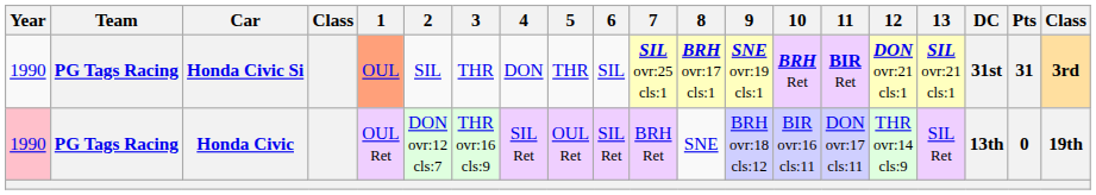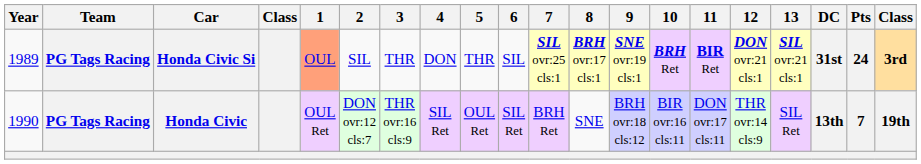 <table class="wikitable" style="text-align:center; font-size:85%">
 <tr>
 <th>Year</th>
 <th>Team</th>
 <th>Car</th>
 <th>Class</th>
 <th>1</th>
 <th>2</th>
 <th>3</th>
 <th>4</th>
 <th>5</th>
 <th>6</th>
 <th>7</th>
 <th>8</th>
 <th>9</th>
 <th>10</th>
 <th>11</th>
 <th>12</th>
 <th>13</th>
 <th>DC</th>
 <th>Pts</th>
 <th>Class</th>
 </tr>
 <tr>
-<td><a href='#'>1990</a></td>
+<td><a href='#'>1989</a></td>
 <th><a href='#'>PG Tags Racing</a></th>
 <th><a href='#'>Honda Civic Si</a></th>
 <th><span></span></th>
 <td style="background: lightsalmon;"><a href='#'>OUL</a></td>
 <td><a href='#'>SIL</a></td>
 <td><a href='#'>THR</a></td>
 <td><a href='#'>DON</a></td>
 <td><a href='#'>THR</a></td>
 <td><a href='#'>SIL</a></td>
 <td style="background:#FFFFBF;"><strong><em><a href='#'>SIL</a></em></strong><br><small>ovr:25<br>cls:1</small></td>
 <td style="background:#FFFFBF;"><strong><em><a href='#'>BRH</a></em></strong><br><small>ovr:17<br>cls:1</small></td>
 <td style="background:#FFFFBF;"><strong><em><a href='#'>SNE</a></em></strong><br><small>ovr:19<br>cls:1</small></td>
 <td style="background:#EFCFFF;"><strong><em><a href='#'>BRH</a></em></strong><br><small>Ret</small></td>
 <td style="background:#EFCFFF;"><strong><a href='#'>BIR</a></strong><br><small>Ret</small></td>
 <td style="background:#FFFFBF;"><strong><em><a href='#'>DON</a></em></strong><br><small>ovr:21<br>cls:1</small></td>
 <td style="background:#FFFFBF;"><strong><em><a href='#'>SIL</a></em></strong><br><small>ovr:21<br>cls:1</small></td>
 <th>31st</th>
-<th>31</th>
+<th>24</th>
 <td style="background:#FFDF9F;"><strong>3rd</strong></td>
 </tr>
 <tr>
-<td style="background: pink;"><a href='#'>1990</a></td>
+<td><a href='#'>1990</a></td>
 <th><a href='#'>PG Tags Racing</a></th>
 <th><a href='#'>Honda Civic</a></th>
 <th><span></span></th>
 <td style="background:#EFCFFF;"><a href='#'>OUL</a><br><small>Ret</small></td>
 <td style="background:#DFFFDF;"><a href='#'>DON</a><br><small>ovr:12<br>cls:7</small></td>
 <td style="background:#DFFFDF;"><a href='#'>THR</a><br><small>ovr:16<br>cls:9</small></td>
 <td style="background:#EFCFFF;"><a href='#'>SIL</a><br><small>Ret</small></td>
 <td style="background:#EFCFFF;"><a href='#'>OUL</a><br><small>Ret</small></td>
 <td style="background:#EFCFFF;"><a href='#'>SIL</a><br><small>Ret</small></td>
 <td style="background:#EFCFFF;"><a href='#'>BRH</a><br><small>Ret</small></td>
 <td><a href='#'>SNE</a></td>
 <td style="background:#CFCFFF;"><a href='#'>BRH</a><br><small>ovr:18<br>cls:12</small></td>
 <td style="background:#CFCFFF;"><a href='#'>BIR</a><br><small>ovr:16<br>cls:11</small></td>
 <td style="background:#CFCFFF;"><a href='#'>DON</a><br><small>ovr:17<br>cls:11</small></td>
 <td style="background:#DFFFDF;"><a href='#'>THR</a><br><small>ovr:14<br>cls:9</small></td>
 <td style="background:#EFCFFF;"><a href='#'>SIL</a><br><small>Ret</small></td>
 <th>13th</th>
-<th>0</th>
+<th>7</th>
 <th>19th</th>
 </tr>
 <tr>
 <th colspan="20"></th>
 </tr>
 </table>
